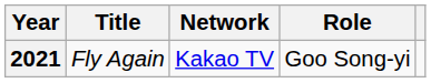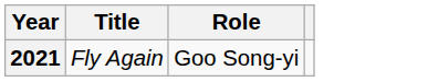 <table class="wikitable plainrowheaders sortable">
 <tr>
 <th scope="col">Year</th>
 <th scope="col">Title</th>
-<th scope="col">Network</th>
 <th scope="col">Role</th>
 <th scope="col" class="unsortable"></th>
 </tr>
 <tr>
 <th scope="row">2021</th>
 <td><em>Fly Again</em></td>
-<td><a href='#'>Kakao TV</a></td>
 <td>Goo Song-yi</td>
 <td></td>
 </tr>
 </table>
